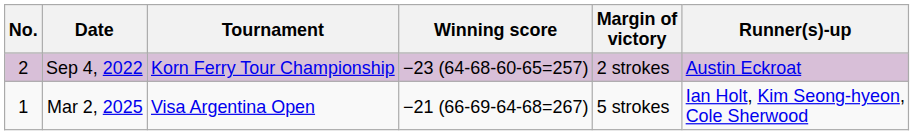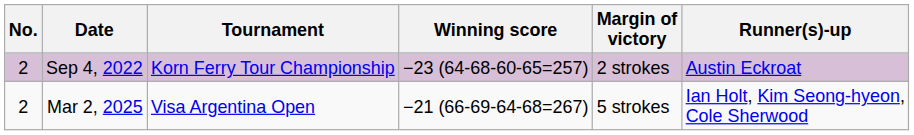 <table class="wikitable" style="font-size:95%;">
 <tr>
 <th>No.</th>
 <th>Date</th>
 <th>Tournament</th>
 <th>Winning score</th>
 <th>Margin of<br>victory</th>
 <th>Runner(s)-up</th>
 </tr>
 <tr style="background:#D8BFD8;">
 <td align=center>2</td>
 <td align=right>Sep 4, <a href='#'>2022</a></td>
 <td><a href='#'>Korn Ferry Tour Championship</a></td>
 <td>−23 (64-68-60-65=257)</td>
 <td>2 strokes</td>
 <td> <a href='#'>Austin Eckroat</a></td>
 </tr>
 <tr>
-<td align=center>1</td>
+<td align=center>2</td>
 <td align=right>Mar 2, <a href='#'>2025</a></td>
 <td><a href='#'>Visa Argentina Open</a></td>
 <td>−21 (66-69-64-68=267)</td>
 <td>5 strokes</td>
 <td> <a href='#'>Ian Holt</a>,  <a href='#'>Kim Seong-hyeon</a>,<br> <a href='#'>Cole Sherwood</a></td>
 </tr>
 </table>
